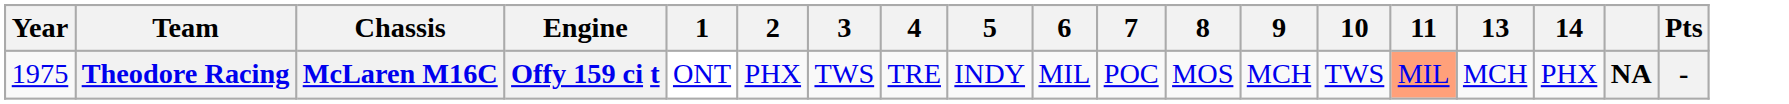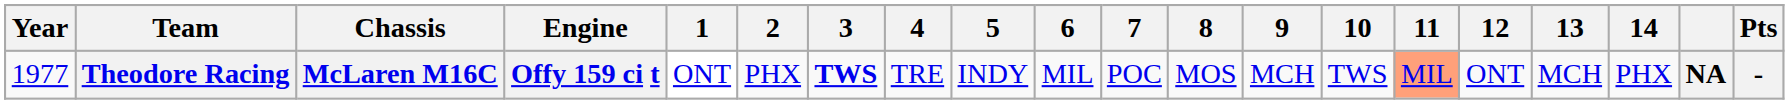 <table class="wikitable" style="text-align:center; font-size:85%">
 <tr>
 <th>Year</th>
 <th>Team</th>
 <th>Chassis</th>
 <th>Engine</th>
 <th>1</th>
 <th>2</th>
 <th>3</th>
 <th>4</th>
 <th>5</th>
 <th>6</th>
 <th>7</th>
 <th>8</th>
 <th>9</th>
 <th>10</th>
 <th>11</th>
+<th>12</th>
 <th>13</th>
 <th>14</th>
 <th></th>
 <th>Pts</th>
 </tr>
 <tr>
-<td><a href='#'>1975</a></td>
+<td><a href='#'>1977</a></td>
 <th nowrap><a href='#'>Theodore Racing</a></th>
 <th nowrap><a href='#'>McLaren M16C</a></th>
 <th nowrap><a href='#'>Offy 159 ci</a> <a href='#'>t</a></th>
 <td style="background:#FFFFFF;"><a href='#'>ONT</a><br></td>
 <td><a href='#'>PHX</a></td>
-<td><a href='#'>TWS</a></td>
+<td><strong><a href='#'>TWS</a></strong></td>
 <td><a href='#'>TRE</a></td>
 <td><a href='#'>INDY</a></td>
 <td><a href='#'>MIL</a></td>
 <td><a href='#'>POC</a></td>
 <td><a href='#'>MOS</a></td>
 <td><a href='#'>MCH</a></td>
 <td><a href='#'>TWS</a></td>
 <td style="background: lightsalmon;"><a href='#'>MIL</a></td>
+<td><a href='#'>ONT</a></td>
 <td><a href='#'>MCH</a></td>
 <td><a href='#'>PHX</a></td>
 <th>NA</th>
 <th>-</th>
 </tr>
 </table>
